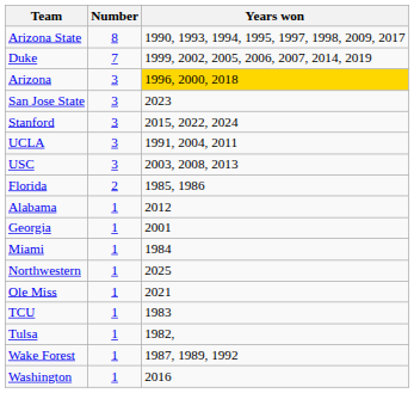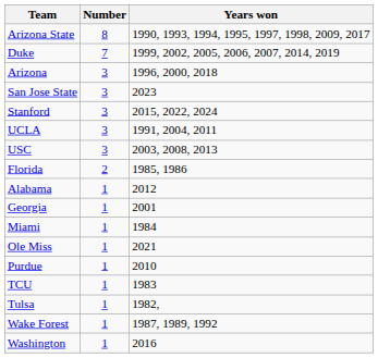 <table class="wikitable sortable" style="text-align:center">
 <tr>
 <th>Team</th>
 <th>Number</th>
 <th>Years won</th>
 </tr>
 <tr>
 <td align=left><a href='#'>Arizona State</a></td>
 <td><a href='#'>8</a></td>
 <td align=left>1990, 1993, 1994, 1995, 1997, 1998, 2009, 2017</td>
 </tr>
 <tr>
 <td align=left><a href='#'>Duke</a></td>
 <td><a href='#'>7</a></td>
 <td align=left>1999, 2002, 2005, 2006, 2007, 2014, 2019</td>
 </tr>
 <tr>
 <td align=left><a href='#'>Arizona</a></td>
 <td><a href='#'>3</a></td>
-<td align=left style="background: gold;">1996, 2000, 2018</td>
+<td align=left>1996, 2000, 2018</td>
 </tr>
 <tr>
 <td align=left><a href='#'>San Jose State</a></td>
 <td><a href='#'>3</a></td>
 <td align=left>2023</td>
 </tr>
 <tr>
 <td align=left><a href='#'>Stanford</a></td>
 <td><a href='#'>3</a></td>
 <td align=left>2015, 2022, 2024</td>
 </tr>
 <tr>
 <td align=left><a href='#'>UCLA</a></td>
 <td><a href='#'>3</a></td>
 <td align=left>1991, 2004, 2011</td>
 </tr>
 <tr>
 <td align=left><a href='#'>USC</a></td>
 <td><a href='#'>3</a></td>
 <td align=left>2003, 2008, 2013</td>
 </tr>
 <tr>
 <td align=left><a href='#'>Florida</a></td>
 <td><a href='#'>2</a></td>
 <td align=left>1985, 1986</td>
 </tr>
 <tr>
 <td align=left><a href='#'>Alabama</a></td>
 <td><a href='#'>1</a></td>
 <td align=left>2012</td>
 </tr>
 <tr>
 <td align=left><a href='#'>Georgia</a></td>
 <td><a href='#'>1</a></td>
 <td align=left>2001</td>
 </tr>
 <tr>
 <td align=left><a href='#'>Miami</a></td>
 <td><a href='#'>1</a></td>
 <td align=left>1984</td>
 </tr>
 <tr>
-<td align=left><a href='#'>Northwestern</a></td>
-<td><a href='#'>1</a></td>
-<td align=left>2025</td>
-</tr>
-<tr>
 <td align=left><a href='#'>Ole Miss</a></td>
 <td><a href='#'>1</a></td>
 <td align=left>2021</td>
+</tr>
+<tr>
+<td align=left><a href='#'>Purdue</a></td>
+<td><a href='#'>1</a></td>
+<td align=left>2010</td>
 </tr>
 <tr>
 <td align=left><a href='#'>TCU</a></td>
 <td><a href='#'>1</a></td>
 <td align=left>1983</td>
 </tr>
 <tr>
 <td align=left><a href='#'>Tulsa</a></td>
 <td><a href='#'>1</a></td>
 <td align=left>1982, </td>
 </tr>
 <tr>
 <td align=left><a href='#'>Wake Forest</a></td>
 <td><a href='#'>1</a></td>
 <td align=left>1987, 1989, 1992</td>
 </tr>
 <tr>
 <td align=left><a href='#'>Washington</a></td>
 <td><a href='#'>1</a></td>
 <td align=left>2016</td>
 </tr>
 </table>
